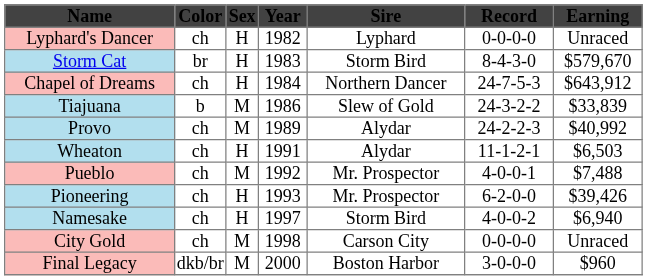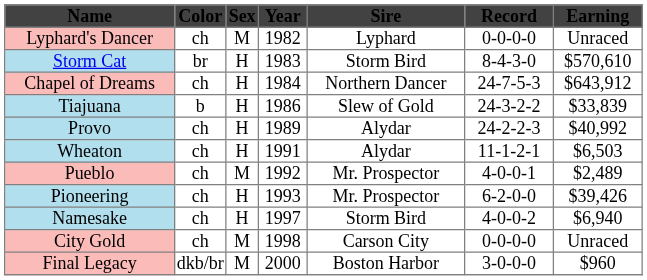 <table class = "sortable" | border="1" cellpadding="0" style="border-collapse: collapse; font-size:90%">
 <tr bgcolor="#424242" align="center">
 <td width="135px"><strong><span>Name</span></strong><br></td>
 <td width="40px"><strong><span>Color</span></strong><br></td>
 <td width="25px"><strong><span>Sex</span></strong><br></td>
 <td width="38px"><strong><span>Year</span></strong><br></td>
 <td width="125px"><strong><span>Sire</span></strong><br></td>
 <td width="70px"><strong><span>Record</span></strong><br></td>
 <td width="70px"><strong><span>Earning</span></strong></td>
 </tr>
 <tr align="center">
 <td style="background: #FBBBB9">Lyphard's Dancer</td>
 <td>ch</td>
-<td>H</td>
+<td>M</td>
 <td>1982</td>
 <td>Lyphard</td>
 <td>0-0-0-0</td>
 <td>Unraced</td>
 </tr>
 <tr align="center">
 <td style="background: #b2dfee"><a href='#'>Storm Cat</a></td>
 <td>br</td>
 <td>H</td>
 <td>1983</td>
 <td>Storm Bird</td>
 <td>8-4-3-0</td>
-<td>$579,670</td>
+<td>$570,610</td>
 </tr>
 <tr align="center">
 <td style="background: #FBBBB9">Chapel of Dreams</td>
 <td>ch</td>
 <td>H</td>
 <td>1984</td>
 <td>Northern Dancer</td>
 <td>24-7-5-3</td>
 <td>$643,912</td>
 </tr>
 <tr align="center">
 <td style="background: #b2dfee">Tiajuana</td>
 <td>b</td>
-<td>M</td>
+<td>H</td>
 <td>1986</td>
 <td>Slew of Gold</td>
 <td>24-3-2-2</td>
 <td>$33,839</td>
 </tr>
 <tr align="center">
 <td style="background: #b2dfee">Provo</td>
 <td>ch</td>
-<td>M</td>
+<td>H</td>
 <td>1989</td>
 <td>Alydar</td>
 <td>24-2-2-3</td>
 <td>$40,992</td>
 </tr>
 <tr align="center">
 <td style="background: #b2dfee">Wheaton</td>
 <td>ch</td>
 <td>H</td>
 <td>1991</td>
 <td>Alydar</td>
 <td>11-1-2-1</td>
 <td>$6,503</td>
 </tr>
 <tr align="center">
 <td style="background: #FBBBB9">Pueblo</td>
 <td>ch</td>
 <td>M</td>
 <td>1992</td>
 <td>Mr. Prospector</td>
 <td>4-0-0-1</td>
-<td>$7,488</td>
+<td>$2,489</td>
 </tr>
 <tr align="center">
 <td style="background: #b2dfee">Pioneering</td>
 <td>ch</td>
 <td>H</td>
 <td>1993</td>
 <td>Mr. Prospector</td>
 <td>6-2-0-0</td>
 <td>$39,426</td>
 </tr>
 <tr align="center">
 <td style="background: #b2dfee">Namesake</td>
 <td>ch</td>
 <td>H</td>
 <td>1997</td>
 <td>Storm Bird</td>
 <td>4-0-0-2</td>
 <td>$6,940</td>
 </tr>
 <tr align="center">
 <td style="background: #FBBBB9">City Gold</td>
 <td>ch</td>
 <td>M</td>
 <td>1998</td>
 <td>Carson City</td>
 <td>0-0-0-0</td>
 <td>Unraced</td>
 </tr>
 <tr align="center">
 <td style="background: #FBBBB9">Final Legacy</td>
 <td>dkb/br</td>
 <td>M</td>
 <td>2000</td>
 <td>Boston Harbor</td>
 <td>3-0-0-0</td>
 <td>$960</td>
 </tr>
 <tr>
 </tr>
 </table>
